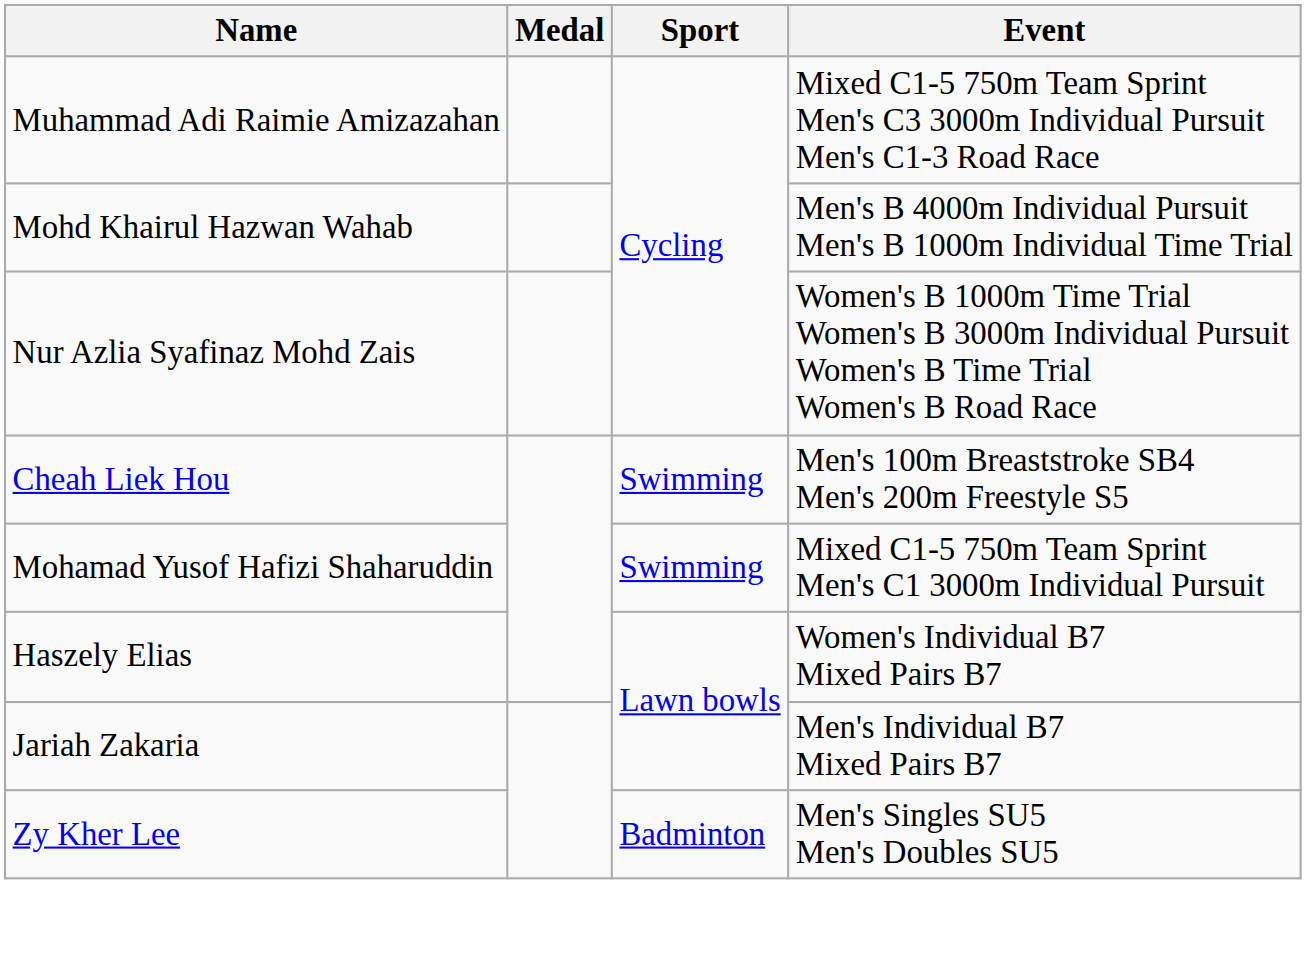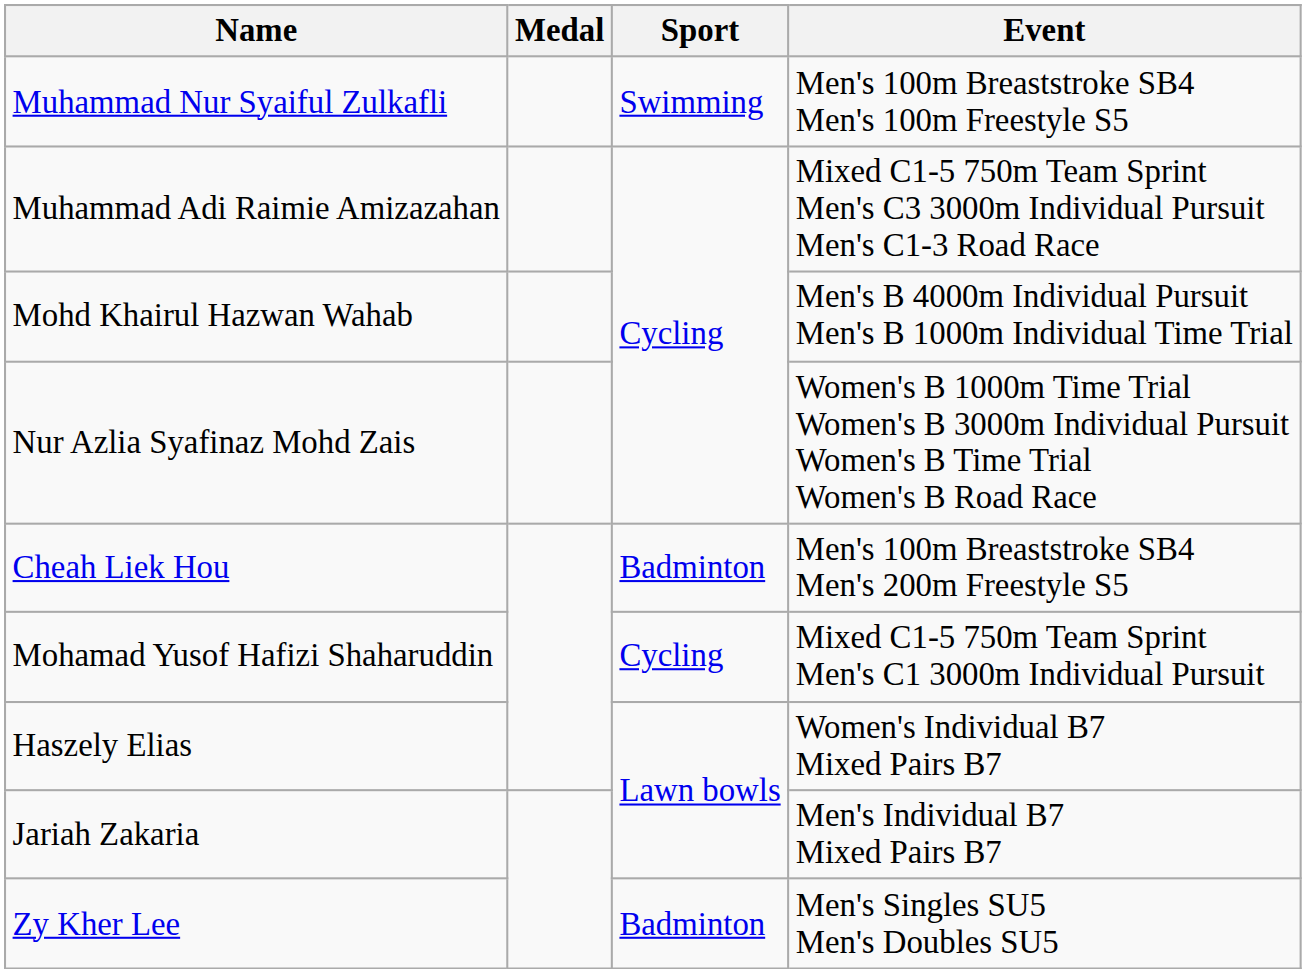 <table class="wikitable sortable" style="font-size'90%">
 <tr>
 <th>Name</th>
 <th>Medal</th>
 <th>Sport</th>
 <th>Event</th>
+</tr>
+<tr>
+<td><a href='#'>Muhammad Nur Syaiful Zulkafli</a></td>
+<td><br></td>
+<td><a href='#'>Swimming</a></td>
+<td>Men's 100m Breaststroke SB4<br>Men's 100m Freestyle S5</td>
 </tr>
 <tr>
 <td>Muhammad Adi Raimie Amizazahan</td>
 <td><br><br></td>
 <td rowspan="3"><a href='#'>Cycling</a></td>
 <td>Mixed C1-5 750m Team Sprint<br>Men's C3 3000m Individual Pursuit<br>Men's C1-3 Road Race</td>
 </tr>
 <tr>
 <td>Mohd Khairul Hazwan Wahab</td>
 <td><br></td>
 <td>Men's B 4000m Individual Pursuit<br>Men's B 1000m Individual Time Trial</td>
 </tr>
 <tr>
 <td>Nur Azlia Syafinaz Mohd Zais</td>
 <td><br><br><br></td>
 <td>Women's B 1000m Time Trial<br>Women's B 3000m Individual Pursuit<br>Women's B Time Trial<br>Women's B Road Race</td>
 </tr>
 <tr>
 <td><a href='#'>Cheah Liek Hou</a></td>
 <td rowspan="3"><br></td>
-<td><a href='#'>Swimming</a></td>
+<td><a href='#'>Badminton</a></td>
 <td>Men's 100m Breaststroke SB4<br>Men's 200m Freestyle S5</td>
 </tr>
 <tr>
 <td>Mohamad Yusof Hafizi Shaharuddin</td>
-<td><a href='#'>Swimming</a></td>
+<td><a href='#'>Cycling</a></td>
 <td>Mixed C1-5 750m Team Sprint<br>Men's C1 3000m Individual Pursuit</td>
 </tr>
 <tr>
 <td>Haszely Elias</td>
 <td rowspan="2"><a href='#'>Lawn bowls</a></td>
 <td>Women's Individual B7<br>Mixed Pairs B7</td>
 </tr>
 <tr>
 <td>Jariah Zakaria</td>
 <td rowspan="2"><br></td>
 <td>Men's Individual B7<br>Mixed Pairs B7</td>
 </tr>
 <tr>
 <td><a href='#'>Zy Kher Lee</a></td>
 <td><a href='#'>Badminton</a></td>
 <td>Men's Singles SU5<br>Men's Doubles SU5</td>
 </tr>
 </table>
